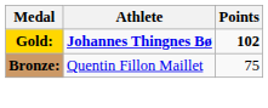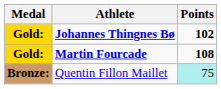 <table class="wikitable">
 <tr>
 <th>Medal</th>
 <th>Athlete</th>
 <th>Points</th>
 </tr>
 <tr>
 <td style="text-align:center;background-color:gold;"><strong>Gold:</strong></td>
 <td> <strong><a href='#'>Johannes Thingnes Bø</a></strong></td>
 <td align="right"><strong>102</strong></td>
 </tr>
 <tr>
+<td style="text-align:center;background-color:gold;"><strong>Gold:</strong></td>
+<td> <strong><a href='#'>Martin Fourcade</a></strong></td>
+<td align="right"><strong>108</strong></td>
+</tr>
+<tr>
 <td style="text-align:center;background-color:#CC9966;"><strong>Bronze:</strong></td>
 <td> <a href='#'>Quentin Fillon Maillet</a></td>
-<td align="right">75</td>
+<td align="right" style="background: paleturquoise;">75</td>
 </tr>
 </table>
